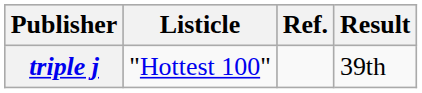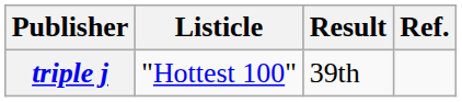 <table class="wikitable sortable plainrowheaders">
 <tr>
 <th scope="col">Publisher</th>
 <th scope="col">Listicle</th>
+<th scope="col">Result</th>
 <th scope="col" class="unsortable">Ref.</th>
-<th scope="col">Result</th>
 </tr>
 <tr>
 <th rowspan="1" scope="rowgroup"><em><a href='#'>triple j</a></em></th>
 <td rowspan="1">"<a href='#'>Hottest 100</a>"</td>
+<td>39th</td>
 <td></td>
-<td>39th</td>
 </tr>
 </table>
